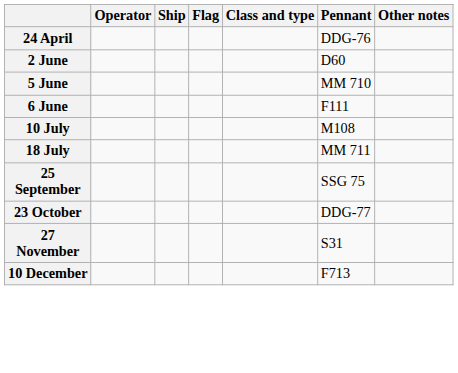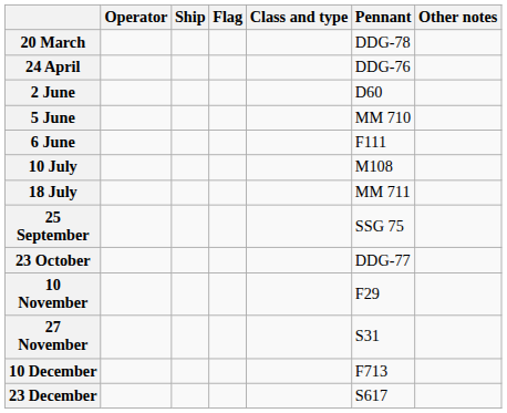 <table class="wikitable">
 <tr>
 <th width="90"></th>
 <th>Operator</th>
 <th>Ship</th>
 <th>Flag</th>
 <th>Class and type</th>
 <th>Pennant</th>
 <th>Other notes</th>
+</tr>
+<tr ---->
+<th>20 March</th>
+<td></td>
+<td><strong></strong></td>
+<td></td>
+<td></td>
+<td>DDG-78</td>
+<td></td>
 </tr>
 <tr ---->
 <th>24 April</th>
 <td></td>
 <td><strong></strong></td>
 <td></td>
 <td></td>
 <td>DDG-76</td>
 <td></td>
 </tr>
 <tr ---->
 <th>2 June</th>
 <td></td>
 <td><strong></strong></td>
 <td></td>
 <td></td>
 <td>D60</td>
 <td></td>
 </tr>
 <tr ---->
 <th>5 June</th>
 <td></td>
 <td><strong></strong></td>
 <td></td>
 <td></td>
 <td>MM 710</td>
 <td></td>
 </tr>
 <tr ---->
 <th>6 June</th>
 <td></td>
 <td><strong></strong></td>
 <td></td>
 <td></td>
 <td>F111</td>
 <td></td>
 </tr>
 <tr ---->
 <th>10 July</th>
 <td></td>
 <td><strong></strong></td>
 <td></td>
 <td></td>
 <td>M108</td>
 <td></td>
 </tr>
 <tr ---->
 <th>18 July</th>
 <td></td>
 <td><strong></strong></td>
 <td></td>
 <td></td>
 <td>MM 711</td>
 <td></td>
 </tr>
 <tr ---->
 <th>25 September</th>
 <td></td>
 <td><strong></strong></td>
 <td></td>
 <td></td>
 <td>SSG 75</td>
 <td></td>
 </tr>
 <tr ---->
 <th>23 October</th>
 <td></td>
 <td><strong></strong></td>
 <td></td>
 <td></td>
 <td>DDG-77</td>
 <td></td>
 </tr>
 <tr ---->
+<th>10 November</th>
+<td></td>
+<td><strong></strong></td>
+<td></td>
+<td></td>
+<td>F29</td>
+<td></td>
+</tr>
+<tr ---->
 <th>27 November</th>
 <td></td>
 <td><strong></strong></td>
 <td></td>
 <td></td>
 <td>S31</td>
 <td></td>
 </tr>
 <tr ---->
 <th>10 December</th>
 <td></td>
 <td><strong></strong></td>
 <td></td>
 <td></td>
 <td>F713</td>
 <td></td>
 </tr>
+<tr ---->
+<th>23 December</th>
+<td></td>
+<td><strong></strong></td>
+<td></td>
+<td></td>
+<td>S617</td>
+<td></td>
+</tr>
 </table>
